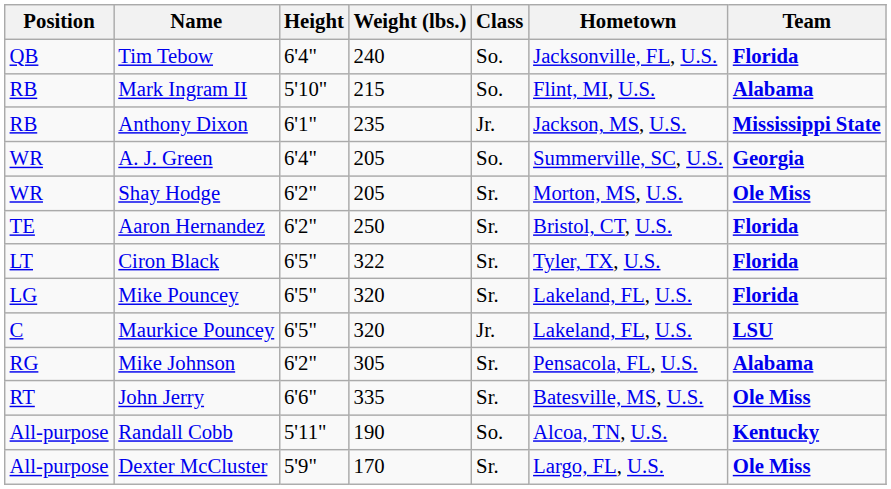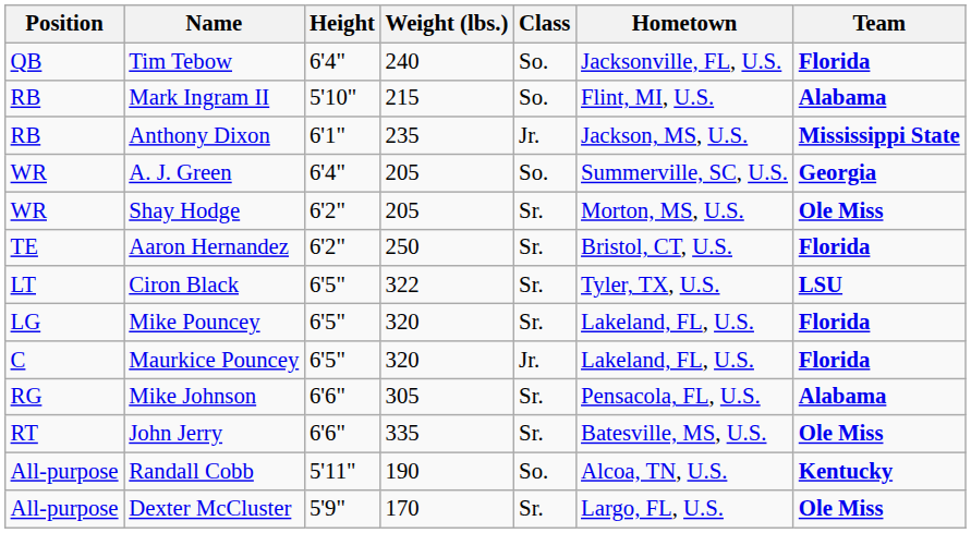 <table class="wikitable" style="font-size: 90%">
 <tr>
 <th>Position</th>
 <th>Name</th>
 <th>Height</th>
 <th>Weight (lbs.)</th>
 <th>Class</th>
 <th>Hometown</th>
 <th>Team</th>
 </tr>
 <tr>
 <td><a href='#'>QB</a></td>
 <td><a href='#'>Tim Tebow</a></td>
 <td>6'4"</td>
 <td>240</td>
 <td>So.</td>
 <td><a href='#'>Jacksonville, FL</a>, <a href='#'>U.S.</a></td>
 <td><strong><a href='#'>Florida</a></strong></td>
 </tr>
 <tr>
 <td><a href='#'>RB</a></td>
 <td><a href='#'>Mark Ingram II</a></td>
 <td>5'10"</td>
 <td>215</td>
 <td>So.</td>
 <td><a href='#'>Flint, MI</a>, <a href='#'>U.S.</a></td>
 <td><strong><a href='#'>Alabama</a></strong></td>
 </tr>
 <tr>
 <td><a href='#'>RB</a></td>
 <td><a href='#'>Anthony Dixon</a></td>
 <td>6'1"</td>
 <td>235</td>
 <td>Jr.</td>
 <td><a href='#'>Jackson, MS</a>, <a href='#'>U.S.</a></td>
 <td><strong><a href='#'>Mississippi State</a></strong></td>
 </tr>
 <tr>
 <td><a href='#'>WR</a></td>
 <td><a href='#'>A. J. Green</a></td>
 <td>6'4"</td>
 <td>205</td>
 <td>So.</td>
 <td><a href='#'>Summerville, SC</a>, <a href='#'>U.S.</a></td>
 <td><strong><a href='#'>Georgia</a></strong></td>
 </tr>
 <tr>
 <td><a href='#'>WR</a></td>
 <td><a href='#'>Shay Hodge</a></td>
 <td>6'2"</td>
 <td>205</td>
 <td>Sr.</td>
 <td><a href='#'>Morton, MS</a>, <a href='#'>U.S.</a></td>
 <td><strong><a href='#'>Ole Miss</a></strong></td>
 </tr>
 <tr>
 <td><a href='#'>TE</a></td>
 <td><a href='#'>Aaron Hernandez</a></td>
 <td>6'2"</td>
 <td>250</td>
 <td>Sr.</td>
 <td><a href='#'>Bristol, CT</a>, <a href='#'>U.S.</a></td>
 <td><strong><a href='#'>Florida</a></strong></td>
 </tr>
 <tr>
 <td><a href='#'>LT</a></td>
 <td><a href='#'>Ciron Black</a></td>
 <td>6'5"</td>
 <td>322</td>
 <td>Sr.</td>
 <td><a href='#'>Tyler, TX</a>, <a href='#'>U.S.</a></td>
-<td><strong><a href='#'>Florida</a></strong></td>
+<td><strong><a href='#'>LSU</a></strong></td>
 </tr>
 <tr>
 <td><a href='#'>LG</a></td>
 <td><a href='#'>Mike Pouncey</a></td>
 <td>6'5"</td>
 <td>320</td>
 <td>Sr.</td>
 <td><a href='#'>Lakeland, FL</a>, <a href='#'>U.S.</a></td>
 <td><strong><a href='#'>Florida</a></strong></td>
 </tr>
 <tr>
 <td><a href='#'>C</a></td>
 <td><a href='#'>Maurkice Pouncey</a></td>
 <td>6'5"</td>
 <td>320</td>
 <td>Jr.</td>
 <td><a href='#'>Lakeland, FL</a>, <a href='#'>U.S.</a></td>
-<td><strong><a href='#'>LSU</a></strong></td>
+<td><strong><a href='#'>Florida</a></strong></td>
 </tr>
 <tr>
 <td><a href='#'>RG</a></td>
 <td><a href='#'>Mike Johnson</a></td>
-<td>6'2"</td>
+<td>6'6"</td>
 <td>305</td>
 <td>Sr.</td>
 <td><a href='#'>Pensacola, FL</a>, <a href='#'>U.S.</a></td>
 <td><strong><a href='#'>Alabama</a></strong></td>
 </tr>
 <tr>
 <td><a href='#'>RT</a></td>
 <td><a href='#'>John Jerry</a></td>
 <td>6'6"</td>
 <td>335</td>
 <td>Sr.</td>
 <td><a href='#'>Batesville, MS</a>, <a href='#'>U.S.</a></td>
 <td><strong><a href='#'>Ole Miss</a></strong></td>
 </tr>
 <tr>
 <td><a href='#'>All-purpose</a></td>
 <td><a href='#'>Randall Cobb</a></td>
 <td>5'11"</td>
 <td>190</td>
 <td>So.</td>
 <td><a href='#'>Alcoa, TN</a>, <a href='#'>U.S.</a></td>
 <td><strong><a href='#'>Kentucky</a></strong></td>
 </tr>
 <tr>
 <td><a href='#'>All-purpose</a></td>
 <td><a href='#'>Dexter McCluster</a></td>
 <td>5'9"</td>
 <td>170</td>
 <td>Sr.</td>
 <td><a href='#'>Largo, FL</a>, <a href='#'>U.S.</a></td>
 <td><strong><a href='#'>Ole Miss</a></strong></td>
 </tr>
 </table>
